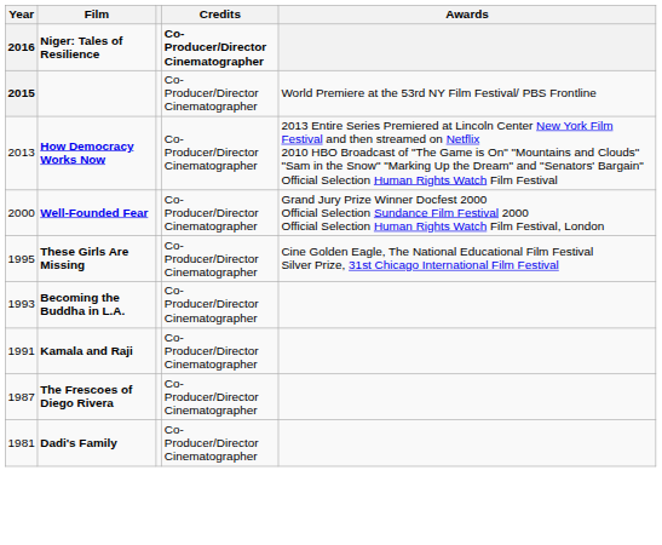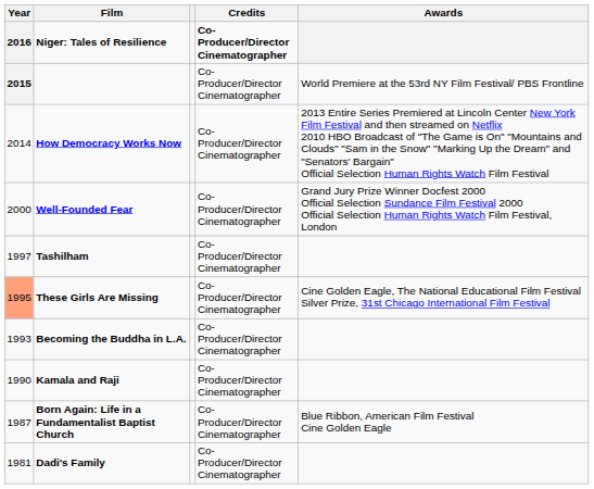 <table class="wikitable" style="text-align:left;">
 <tr>
 <th>Year</th>
 <th>Film</th>
 <th></th>
 <th>Credits</th>
 <th>Awards</th>
 </tr>
 <tr>
 <th>2016</th>
 <td><strong>Niger: Tales of Resilience</strong></td>
 <td></td>
 <td><strong>Co-Producer/Director<br>Cinematographer</strong></td>
 <th></th>
 </tr>
 <tr>
 <th>2015</th>
 <td><strong></strong></td>
 <td></td>
 <td>Co-Producer/Director<br>Cinematographer</td>
 <td>World Premiere at the 53rd NY Film Festival/ PBS Frontline</td>
 </tr>
 <tr>
-<td>2013</td>
+<td>2014</td>
 <td><strong><a href='#'>How Democracy Works Now</a></strong></td>
 <td></td>
 <td>Co-Producer/Director<br>Cinematographer</td>
 <td>2013 Entire Series Premiered at Lincoln Center <a href='#'>New York Film Festival</a> and then streamed on <a href='#'>Netflix</a><br>2010 HBO Broadcast of "The Game is On" "Mountains and Clouds" "Sam in the Snow" "Marking Up the Dream" and "Senators' Bargain"<br>Official Selection <a href='#'>Human Rights Watch</a> Film Festival</td>
 </tr>
 <tr>
 <td>2000</td>
 <td><strong><a href='#'>Well-Founded Fear</a></strong></td>
 <td></td>
 <td>Co-Producer/Director<br>Cinematographer</td>
 <td>Grand Jury Prize Winner Docfest 2000<br>Official Selection <a href='#'>Sundance Film Festival</a> 2000<br>Official Selection <a href='#'>Human Rights Watch</a> Film Festival, London</td>
 </tr>
 <tr>
-<td>1995</td>
+<td>1997</td>
+<td><strong>Tashilham</strong></td>
+<td></td>
+<td>Co-Producer/Director<br>Cinematographer</td>
+<td></td>
+</tr>
+<tr>
+<td style="background: lightsalmon;">1995</td>
 <td><strong>These Girls Are Missing</strong></td>
 <td></td>
 <td>Co-Producer/Director<br>Cinematographer</td>
 <td>Cine Golden Eagle, The National Educational Film Festival<br>Silver Prize, <a href='#'>31st Chicago International Film Festival</a></td>
 </tr>
 <tr>
 <td>1993</td>
 <td><strong>Becoming the Buddha in L.A.</strong></td>
 <td></td>
 <td>Co-Producer/Director<br>Cinematographer</td>
 <td></td>
 </tr>
 <tr>
-<td>1991</td>
+<td>1990</td>
 <td><strong>Kamala and Raji</strong></td>
 <td></td>
 <td>Co-Producer/Director<br>Cinematographer</td>
 <td></td>
 </tr>
 <tr>
 <td>1987</td>
-<td><strong>The Frescoes of Diego Rivera</strong></td>
+<td><strong>Born Again: Life in a Fundamentalist Baptist Church</strong></td>
 <td></td>
 <td>Co-Producer/Director<br>Cinematographer</td>
-<td></td>
+<td>Blue Ribbon, American Film Festival<br>Cine Golden Eagle</td>
 </tr>
 <tr>
 <td>1981</td>
 <td><strong>Dadi's Family</strong></td>
 <td></td>
 <td>Co-Producer/Director<br>Cinematographer</td>
 <td></td>
 </tr>
 </table>
